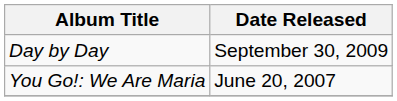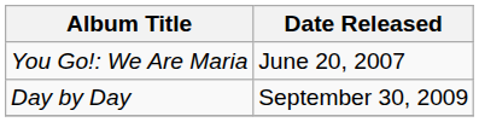 <table class="wikitable">
 <tr>
 <th>Album Title</th>
 <th>Date Released</th>
 </tr>
 <tr>
+<td><em>You Go!: We Are Maria</em></td>
+<td>June 20, 2007</td>
+</tr>
+<tr>
 <td><em>Day by Day</em></td>
 <td>September 30, 2009</td>
 </tr>
 <tr>
-<td><em>You Go!: We Are Maria</em></td>
-<td>June 20, 2007</td>
-</tr>
-<tr>
 </tr>
 </table>
